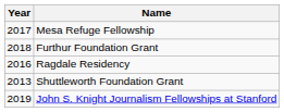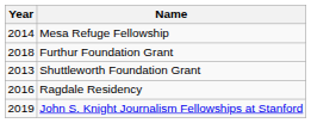 <table class="wikitable">
 <tr>
 <th>Year</th>
 <th>Name</th>
 </tr>
 <tr>
-<td>2017</td>
+<td>2014</td>
 <td>Mesa Refuge Fellowship</td>
 </tr>
 <tr>
 <td>2018</td>
 <td>Furthur Foundation Grant</td>
 </tr>
 <tr>
+<td>2013</td>
+<td>Shuttleworth Foundation Grant</td>
+</tr>
+<tr>
 <td>2016</td>
 <td>Ragdale Residency</td>
-</tr>
-<tr>
-<td>2013</td>
-<td>Shuttleworth Foundation Grant</td>
 </tr>
 <tr>
 <td>2019</td>
 <td><a href='#'>John S. Knight Journalism Fellowships at Stanford</a></td>
 </tr>
 </table>
